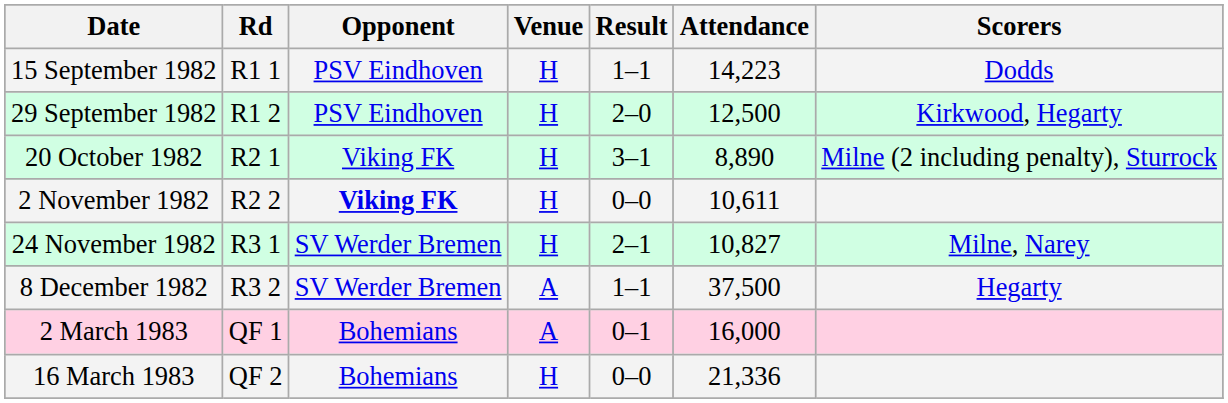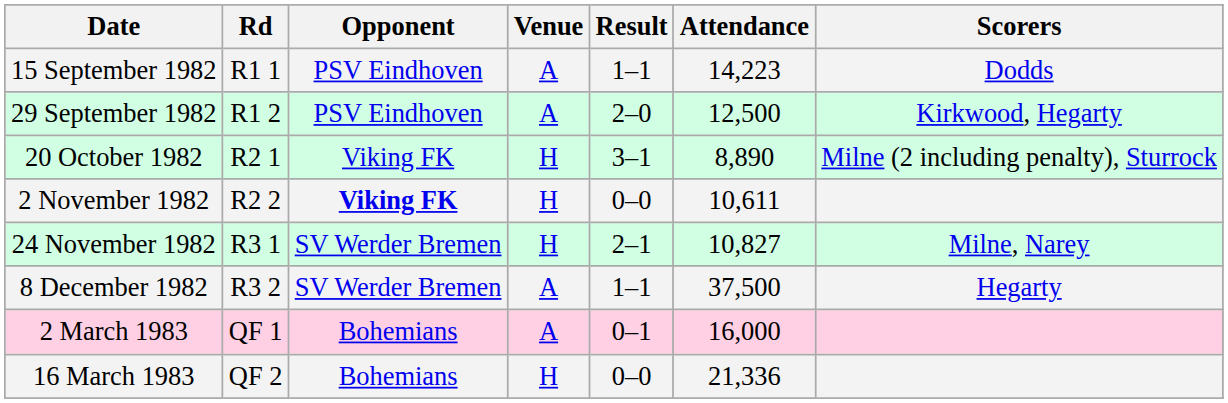 <table class="wikitable sortable" style="font-size:95%; text-align:center">
 <tr>
 <th>Date</th>
 <th>Rd</th>
 <th>Opponent</th>
 <th>Venue</th>
 <th>Result</th>
 <th>Attendance</th>
 <th>Scorers</th>
 </tr>
 <tr bgcolor = "#f3f3f3">
 <td>15 September 1982</td>
 <td>R1 1</td>
 <td> <a href='#'>PSV Eindhoven</a></td>
-<td><a href='#'>H</a></td>
+<td><a href='#'>A</a></td>
 <td>1–1</td>
 <td>14,223</td>
 <td><a href='#'>Dodds</a></td>
 </tr>
 <tr bgcolor = "#d0ffe3">
 <td>29 September 1982</td>
 <td>R1 2</td>
 <td> <a href='#'>PSV Eindhoven</a></td>
-<td><a href='#'>H</a></td>
+<td><a href='#'>A</a></td>
 <td>2–0</td>
 <td>12,500</td>
 <td><a href='#'>Kirkwood</a>, <a href='#'>Hegarty</a></td>
 </tr>
 <tr bgcolor = "#d0ffe3">
 <td>20 October 1982</td>
 <td>R2 1</td>
 <td> <a href='#'>Viking FK</a></td>
 <td><a href='#'>H</a></td>
 <td>3–1</td>
 <td>8,890</td>
 <td><a href='#'>Milne</a> (2 including penalty), <a href='#'>Sturrock</a></td>
 </tr>
 <tr bgcolor = "#f3f3f3">
 <td>2 November 1982</td>
 <td>R2 2</td>
 <td><strong> <a href='#'>Viking FK</a></strong></td>
 <td><a href='#'>H</a></td>
 <td>0–0</td>
 <td>10,611</td>
 <td></td>
 </tr>
 <tr bgcolor = "#d0ffe3">
 <td>24 November 1982</td>
 <td>R3 1</td>
 <td> <a href='#'>SV Werder Bremen</a></td>
 <td><a href='#'>H</a></td>
 <td>2–1</td>
 <td>10,827</td>
 <td><a href='#'>Milne</a>, <a href='#'>Narey</a></td>
 </tr>
 <tr bgcolor = "#f3f3f3">
 <td>8 December 1982</td>
 <td>R3 2</td>
 <td> <a href='#'>SV Werder Bremen</a></td>
 <td><a href='#'>A</a></td>
 <td>1–1</td>
 <td>37,500</td>
 <td><a href='#'>Hegarty</a></td>
 </tr>
 <tr bgcolor = "#ffd0e3">
 <td>2 March 1983</td>
 <td>QF 1</td>
 <td> <a href='#'>Bohemians</a></td>
 <td><a href='#'>A</a></td>
 <td>0–1</td>
 <td>16,000</td>
 <td></td>
 </tr>
 <tr bgcolor = "#f3f3f3">
 <td>16 March 1983</td>
 <td>QF 2</td>
 <td> <a href='#'>Bohemians</a></td>
 <td><a href='#'>H</a></td>
 <td>0–0</td>
 <td>21,336</td>
 <td></td>
 </tr>
 </table>
